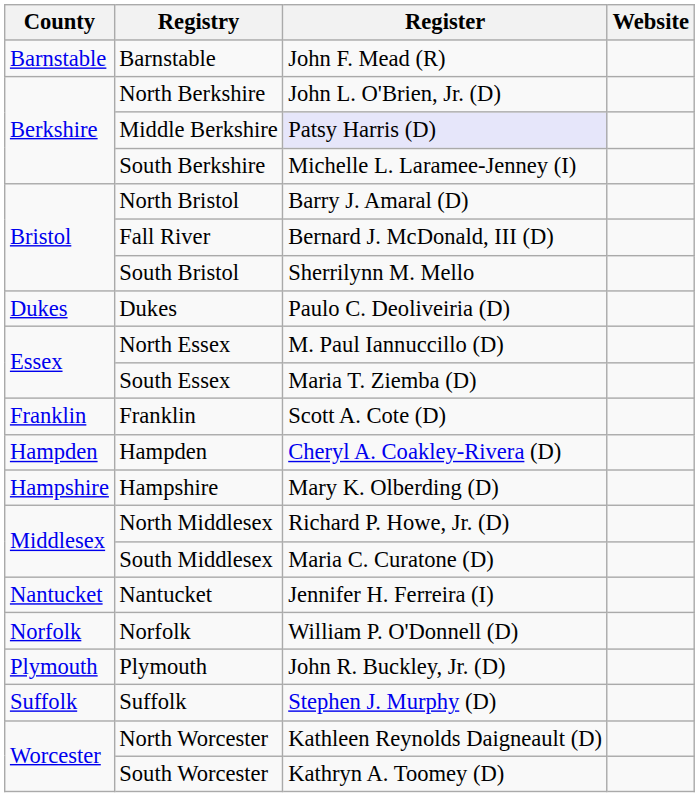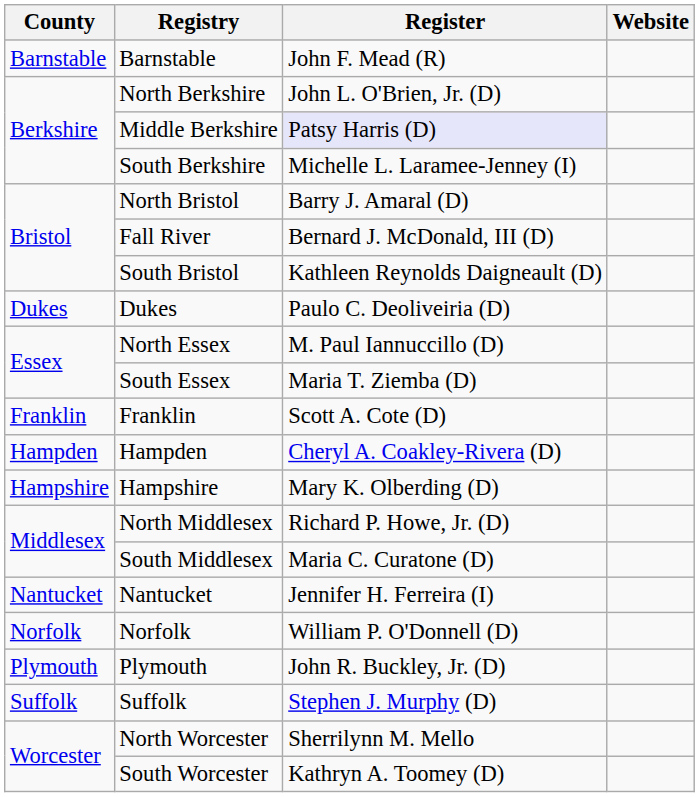 <table class="wikitable mw-collapsible mw-collapsed">
 <tr>
 <th>County</th>
 <th>Registry</th>
 <th>Register</th>
 <th>Website</th>
 </tr>
 <tr>
 <td><a href='#'>Barnstable</a></td>
 <td>Barnstable</td>
 <td>John F. Mead (R)</td>
 <td></td>
 </tr>
 <tr>
 <td rowspan="3"><a href='#'>Berkshire</a></td>
 <td>North Berkshire</td>
 <td>John L. O'Brien, Jr. (D)</td>
 <td></td>
 </tr>
 <tr>
 <td>Middle Berkshire</td>
 <td style="background: lavender;">Patsy Harris (D)</td>
 <td></td>
 </tr>
 <tr>
 <td>South Berkshire</td>
 <td>Michelle L. Laramee-Jenney (I)</td>
 <td></td>
 </tr>
 <tr>
 <td rowspan="3"><a href='#'>Bristol</a></td>
 <td>North Bristol</td>
 <td>Barry J. Amaral (D)</td>
 <td></td>
 </tr>
 <tr>
 <td>Fall River</td>
 <td>Bernard J. McDonald, III (D)</td>
 <td></td>
 </tr>
 <tr>
 <td>South Bristol</td>
-<td>Sherrilynn M. Mello</td>
+<td>Kathleen Reynolds Daigneault (D)</td>
 <td></td>
 </tr>
 <tr>
 <td><a href='#'>Dukes</a></td>
 <td>Dukes</td>
 <td>Paulo C. Deoliveiria (D)</td>
 <td></td>
 </tr>
 <tr>
 <td rowspan="2"><a href='#'>Essex</a></td>
 <td>North Essex</td>
 <td>M. Paul Iannuccillo (D)</td>
 <td></td>
 </tr>
 <tr>
 <td>South Essex</td>
 <td>Maria T. Ziemba (D)</td>
 <td></td>
 </tr>
 <tr>
 <td><a href='#'>Franklin</a></td>
 <td>Franklin</td>
 <td>Scott A. Cote (D)</td>
 <td></td>
 </tr>
 <tr>
 <td><a href='#'>Hampden</a></td>
 <td>Hampden</td>
 <td><a href='#'>Cheryl A. Coakley-Rivera</a> (D)</td>
 <td></td>
 </tr>
 <tr>
 <td><a href='#'>Hampshire</a></td>
 <td>Hampshire</td>
 <td>Mary K. Olberding (D)</td>
 <td></td>
 </tr>
 <tr>
 <td rowspan="2"><a href='#'>Middlesex</a></td>
 <td>North Middlesex</td>
 <td>Richard P. Howe, Jr. (D)</td>
 <td></td>
 </tr>
 <tr>
 <td>South Middlesex</td>
 <td>Maria C. Curatone (D)</td>
 <td></td>
 </tr>
 <tr>
 <td><a href='#'>Nantucket</a></td>
 <td>Nantucket</td>
 <td>Jennifer H. Ferreira (I)</td>
 <td></td>
 </tr>
 <tr>
 <td><a href='#'>Norfolk</a></td>
 <td>Norfolk</td>
 <td>William P. O'Donnell (D)</td>
 <td></td>
 </tr>
 <tr>
 <td><a href='#'>Plymouth</a></td>
 <td>Plymouth</td>
 <td>John R. Buckley, Jr. (D)</td>
 <td></td>
 </tr>
 <tr>
 <td><a href='#'>Suffolk</a></td>
 <td>Suffolk</td>
 <td><a href='#'>Stephen J. Murphy</a> (D)</td>
 <td></td>
 </tr>
 <tr>
 <td rowspan="2"><a href='#'>Worcester</a></td>
 <td>North Worcester</td>
-<td>Kathleen Reynolds Daigneault (D)</td>
+<td>Sherrilynn M. Mello</td>
 <td></td>
 </tr>
 <tr>
 <td>South Worcester</td>
 <td>Kathryn A. Toomey (D)</td>
 <td></td>
 </tr>
 </table>
